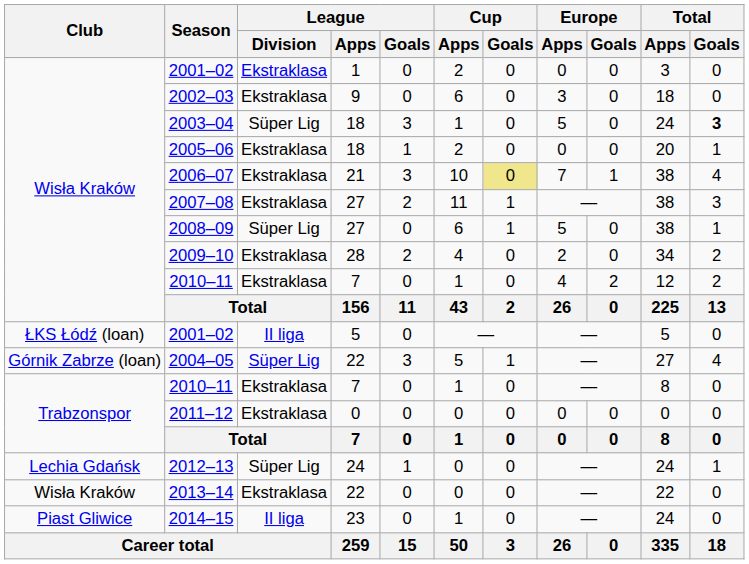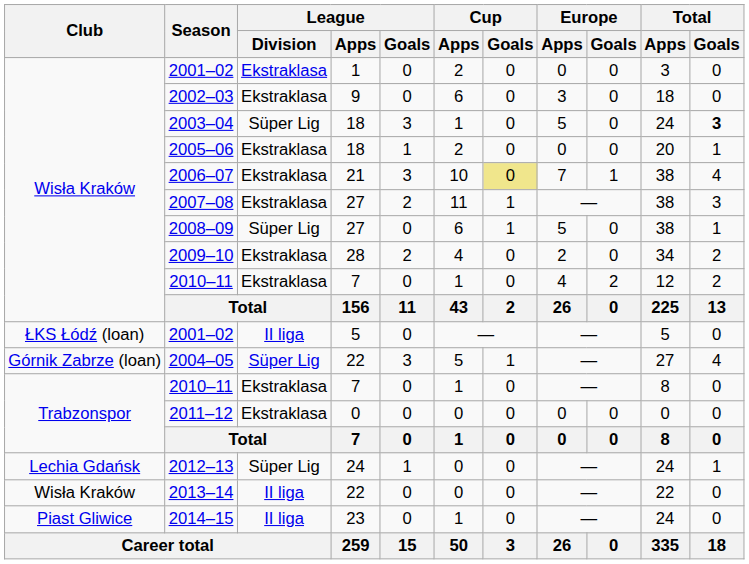 <table class="wikitable" style="text-align:center">
 <tr>
 <th rowspan="2">Club</th>
 <th rowspan="2">Season</th>
 <th colspan="3">League</th>
 <th colspan="2">Cup</th>
 <th colspan="2">Europe</th>
 <th colspan="2">Total</th>
 </tr>
 <tr>
 <th>Division</th>
 <th>Apps</th>
 <th>Goals</th>
 <th>Apps</th>
 <th>Goals</th>
 <th>Apps</th>
 <th>Goals</th>
 <th>Apps</th>
 <th>Goals</th>
 </tr>
 <tr>
 <td rowspan="10"><a href='#'>Wisła Kraków</a></td>
 <td><a href='#'>2001–02</a></td>
 <td><a href='#'>Ekstraklasa</a></td>
 <td>1</td>
 <td>0</td>
 <td>2</td>
 <td>0</td>
 <td>0</td>
 <td>0</td>
 <td>3</td>
 <td>0</td>
 </tr>
 <tr>
 <td><a href='#'>2002–03</a></td>
 <td>Ekstraklasa</td>
 <td>9</td>
 <td>0</td>
 <td>6</td>
 <td>0</td>
 <td>3</td>
 <td>0</td>
 <td>18</td>
 <td>0</td>
 </tr>
 <tr>
 <td><a href='#'>2003–04</a></td>
 <td>Süper Lig</td>
 <td>18</td>
 <td>3</td>
 <td>1</td>
 <td>0</td>
 <td>5</td>
 <td>0</td>
 <td>24</td>
 <td><strong>3</strong></td>
 </tr>
 <tr>
 <td><a href='#'>2005–06</a></td>
 <td>Ekstraklasa</td>
 <td>18</td>
 <td>1</td>
 <td>2</td>
 <td>0</td>
 <td>0</td>
 <td>0</td>
 <td>20</td>
 <td>1</td>
 </tr>
 <tr>
 <td><a href='#'>2006–07</a></td>
 <td>Ekstraklasa</td>
 <td>21</td>
 <td>3</td>
 <td>10</td>
 <td style="background: khaki;">0</td>
 <td>7</td>
 <td>1</td>
 <td>38</td>
 <td>4</td>
 </tr>
 <tr>
 <td><a href='#'>2007–08</a></td>
 <td>Ekstraklasa</td>
 <td>27</td>
 <td>2</td>
 <td>11</td>
 <td>1</td>
 <td colspan="2">—</td>
 <td>38</td>
 <td>3</td>
 </tr>
 <tr>
 <td><a href='#'>2008–09</a></td>
 <td>Süper Lig</td>
 <td>27</td>
 <td>0</td>
 <td>6</td>
 <td>1</td>
 <td>5</td>
 <td>0</td>
 <td>38</td>
 <td>1</td>
 </tr>
 <tr>
 <td><a href='#'>2009–10</a></td>
 <td>Ekstraklasa</td>
 <td>28</td>
 <td>2</td>
 <td>4</td>
 <td>0</td>
 <td>2</td>
 <td>0</td>
 <td>34</td>
 <td>2</td>
 </tr>
 <tr>
 <td><a href='#'>2010–11</a></td>
 <td>Ekstraklasa</td>
 <td>7</td>
 <td>0</td>
 <td>1</td>
 <td>0</td>
 <td>4</td>
 <td>2</td>
 <td>12</td>
 <td>2</td>
 </tr>
 <tr>
 <th colspan="2">Total</th>
 <th>156</th>
 <th>11</th>
 <th>43</th>
 <th>2</th>
 <th>26</th>
 <th>0</th>
 <th>225</th>
 <th>13</th>
 </tr>
 <tr>
 <td><a href='#'>ŁKS Łódź</a> (loan)</td>
 <td><a href='#'>2001–02</a></td>
 <td><a href='#'>II liga</a></td>
 <td>5</td>
 <td>0</td>
 <td colspan="2">—</td>
 <td colspan="2">—</td>
 <td>5</td>
 <td>0</td>
 </tr>
 <tr>
 <td><a href='#'>Górnik Zabrze</a> (loan)</td>
 <td><a href='#'>2004–05</a></td>
 <td><a href='#'>Süper Lig</a></td>
 <td>22</td>
 <td>3</td>
 <td>5</td>
 <td>1</td>
 <td colspan="2">—</td>
 <td>27</td>
 <td>4</td>
 </tr>
 <tr>
 <td rowspan="3"><a href='#'>Trabzonspor</a></td>
 <td><a href='#'>2010–11</a></td>
 <td>Ekstraklasa</td>
 <td>7</td>
 <td>0</td>
 <td>1</td>
 <td>0</td>
 <td colspan="2">—</td>
 <td>8</td>
 <td>0</td>
 </tr>
 <tr>
 <td><a href='#'>2011–12</a></td>
 <td>Ekstraklasa</td>
 <td>0</td>
 <td>0</td>
 <td>0</td>
 <td>0</td>
 <td>0</td>
 <td>0</td>
 <td>0</td>
 <td>0</td>
 </tr>
 <tr>
 <th colspan="2">Total</th>
 <th>7</th>
 <th>0</th>
 <th>1</th>
 <th>0</th>
 <th>0</th>
 <th>0</th>
 <th>8</th>
 <th>0</th>
 </tr>
 <tr>
 <td><a href='#'>Lechia Gdańsk</a></td>
 <td><a href='#'>2012–13</a></td>
 <td>Süper Lig</td>
 <td>24</td>
 <td>1</td>
 <td>0</td>
 <td>0</td>
 <td colspan="2">—</td>
 <td>24</td>
 <td>1</td>
 </tr>
 <tr>
 <td>Wisła Kraków</td>
 <td><a href='#'>2013–14</a></td>
-<td>Ekstraklasa</td>
+<td><a href='#'>II liga</a></td>
 <td>22</td>
 <td>0</td>
 <td>0</td>
 <td>0</td>
 <td colspan="2">—</td>
 <td>22</td>
 <td>0</td>
 </tr>
 <tr>
 <td><a href='#'>Piast Gliwice</a></td>
 <td><a href='#'>2014–15</a></td>
 <td><a href='#'>II liga</a></td>
 <td>23</td>
 <td>0</td>
 <td>1</td>
 <td>0</td>
 <td colspan="2">—</td>
 <td>24</td>
 <td>0</td>
 </tr>
 <tr>
 <th colspan="3">Career total</th>
 <th>259</th>
 <th>15</th>
 <th>50</th>
 <th>3</th>
 <th>26</th>
 <th>0</th>
 <th>335</th>
 <th>18</th>
 </tr>
 </table>
